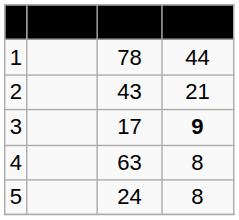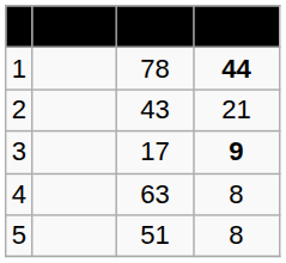 <table class="wikitable" style="text-align:center">
 <tr>
 <th style="background:black;"><span>#</span></th>
 <th style="background:black;"><span>Name</span></th>
 <th style="background:black;"><span>Caps</span></th>
 <th style="background:black;"><span>Goals</span></th>
 </tr>
 <tr>
 <td>1</td>
 <td></td>
 <td>78</td>
-<td>44</td>
+<td><strong>44</strong></td>
 </tr>
 <tr>
 <td>2</td>
 <td></td>
 <td>43</td>
 <td>21</td>
 </tr>
 <tr>
 <td>3</td>
 <td></td>
 <td>17</td>
 <td><strong>9</strong></td>
 </tr>
 <tr>
 <td>4</td>
 <td></td>
 <td>63</td>
 <td>8</td>
 </tr>
 <tr>
 <td>5</td>
 <td></td>
-<td>24</td>
+<td>51</td>
 <td>8</td>
 </tr>
 <tr>
 </tr>
 </table>
